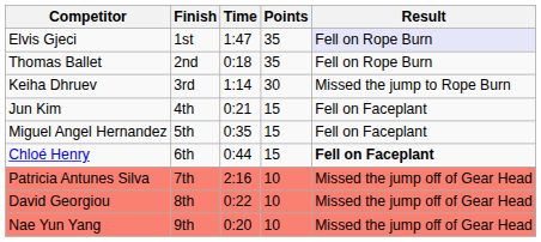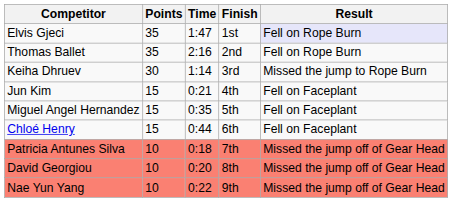 <table class="wikitable sortable">
 <tr>
 <th>Competitor</th>
+<th>Points</th>
+<th>Time</th>
 <th>Finish</th>
-<th>Time</th>
-<th>Points</th>
 <th>Result</th>
 </tr>
 <tr>
 <td> Elvis Gjeci</td>
+<td>35</td>
+<td>1:47</td>
 <td>1st</td>
-<td>1:47</td>
-<td>35</td>
 <td style="background: lavender;">Fell on Rope Burn</td>
 </tr>
 <tr>
 <td> Thomas Ballet</td>
+<td>35</td>
+<td>2:16</td>
 <td>2nd</td>
-<td>0:18</td>
-<td>35</td>
 <td>Fell on Rope Burn</td>
 </tr>
 <tr>
 <td> Keiha Dhruev</td>
+<td>30</td>
+<td>1:14</td>
 <td>3rd</td>
-<td>1:14</td>
-<td>30</td>
 <td>Missed the jump to Rope Burn</td>
 </tr>
 <tr>
 <td> Jun Kim</td>
+<td>15</td>
+<td>0:21</td>
 <td>4th</td>
-<td>0:21</td>
-<td>15</td>
 <td>Fell on Faceplant</td>
 </tr>
 <tr>
 <td> Miguel Angel Hernandez</td>
+<td>15</td>
+<td>0:35</td>
 <td>5th</td>
-<td>0:35</td>
-<td>15</td>
 <td>Fell on Faceplant</td>
 </tr>
 <tr>
 <td> <a href='#'>Chloé Henry</a></td>
+<td>15</td>
+<td>0:44</td>
 <td>6th</td>
-<td>0:44</td>
-<td>15</td>
-<td><strong>Fell on Faceplant</strong></td>
+<td>Fell on Faceplant</td>
 </tr>
 <tr style="background-color:#fa8072">
 <td> Patricia Antunes Silva</td>
+<td>10</td>
+<td>0:18</td>
 <td>7th</td>
-<td>2:16</td>
-<td>10</td>
 <td>Missed the jump off of Gear Head</td>
 </tr>
 <tr style="background-color:#fa8072">
 <td> David Georgiou</td>
+<td>10</td>
+<td>0:20</td>
 <td>8th</td>
-<td>0:22</td>
-<td>10</td>
 <td>Missed the jump off of Gear Head</td>
 </tr>
 <tr style="background-color:#fa8072">
 <td> Nae Yun Yang</td>
+<td>10</td>
+<td>0:22</td>
 <td>9th</td>
-<td>0:20</td>
-<td>10</td>
 <td>Missed the jump off of Gear Head</td>
 </tr>
 </table>
